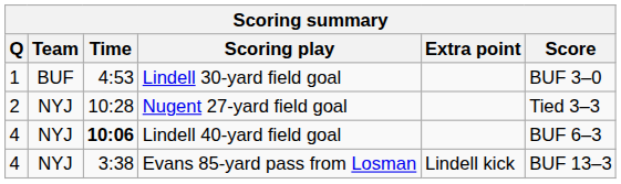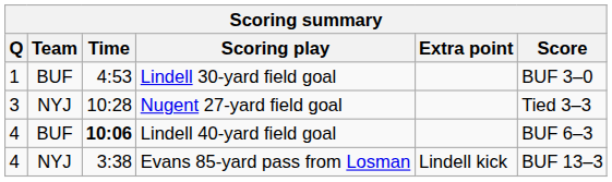 <table class="wikitable" style="font-size: 95%;">
 <tr>
 <th colspan=6>Scoring summary</th>
 </tr>
 <tr>
 <th>Q</th>
 <th>Team</th>
 <th>Time</th>
 <th>Scoring play</th>
 <th>Extra point</th>
 <th>Score</th>
 </tr>
 <tr>
 <td>1</td>
 <td align=center>BUF</td>
 <td align=right>4:53</td>
 <td><a href='#'>Lindell</a> 30-yard field goal</td>
 <td></td>
 <td>BUF 3–0</td>
 </tr>
 <tr>
-<td>2</td>
+<td>3</td>
 <td align=center>NYJ</td>
 <td align=right>10:28</td>
 <td><a href='#'>Nugent</a> 27-yard field goal</td>
 <td></td>
 <td>Tied 3–3</td>
 </tr>
 <tr>
 <td>4</td>
-<td align=center>NYJ</td>
+<td align=center>BUF</td>
 <td align=right><strong>10:06</strong></td>
 <td>Lindell 40-yard field goal</td>
 <td></td>
 <td>BUF 6–3</td>
 </tr>
 <tr>
 <td>4</td>
 <td align=center>NYJ</td>
 <td align=right>3:38</td>
 <td>Evans 85-yard pass from <a href='#'>Losman</a></td>
 <td>Lindell kick</td>
 <td>BUF 13–3</td>
 </tr>
 </table>
